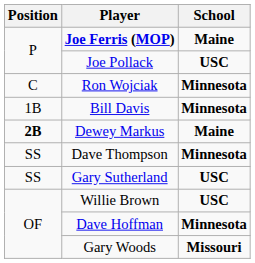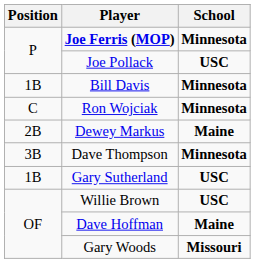 <table class="wikitable" style=text-align:center>
 <tr>
 <th>Position</th>
 <th>Player</th>
 <th>School</th>
 </tr>
 <tr>
 <td rowspan=2>P</td>
 <td><strong><a href='#'>Joe Ferris</a> (<a href='#'>MOP</a>)</strong></td>
-<td style=><strong>Maine</strong></td>
+<td style=><strong>Minnesota</strong></td>
 </tr>
 <tr>
 <td><a href='#'>Joe Pollack</a></td>
 <td style=><strong>USC</strong></td>
+</tr>
+<tr>
+<td>1B</td>
+<td><a href='#'>Bill Davis</a></td>
+<td style=><strong>Minnesota</strong></td>
 </tr>
 <tr>
 <td>C</td>
 <td><a href='#'>Ron Wojciak</a></td>
 <td style=><strong>Minnesota</strong></td>
 </tr>
 <tr>
-<td>1B</td>
-<td><a href='#'>Bill Davis</a></td>
-<td style=><strong>Minnesota</strong></td>
-</tr>
-<tr>
-<td><strong>2B</strong></td>
+<td>2B</td>
 <td><a href='#'>Dewey Markus</a></td>
 <td style=><strong>Maine</strong></td>
 </tr>
 <tr>
-<td>SS</td>
+<td>3B</td>
 <td>Dave Thompson</td>
 <td style=><strong>Minnesota</strong></td>
 </tr>
 <tr>
-<td>SS</td>
+<td>1B</td>
 <td><a href='#'>Gary Sutherland</a></td>
 <td style=><strong>USC</strong></td>
 </tr>
 <tr>
 <td rowspan=3>OF</td>
 <td>Willie Brown</td>
 <td style=><strong>USC</strong></td>
 </tr>
 <tr>
 <td><a href='#'>Dave Hoffman</a></td>
-<td style=><strong>Minnesota</strong></td>
+<td style=><strong>Maine</strong></td>
 </tr>
 <tr>
 <td>Gary Woods</td>
 <td style=><strong>Missouri</strong></td>
 </tr>
 </table>
